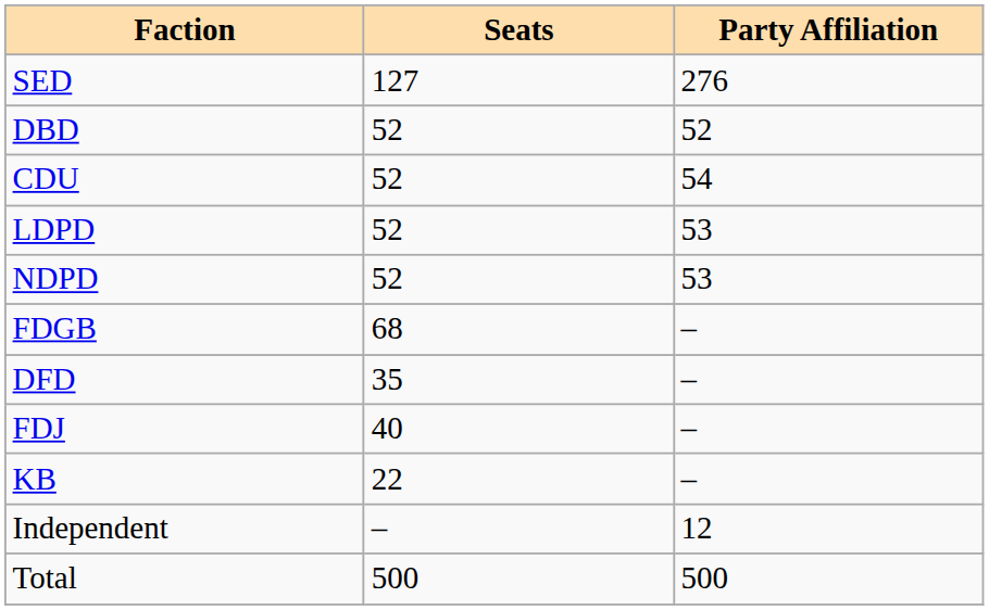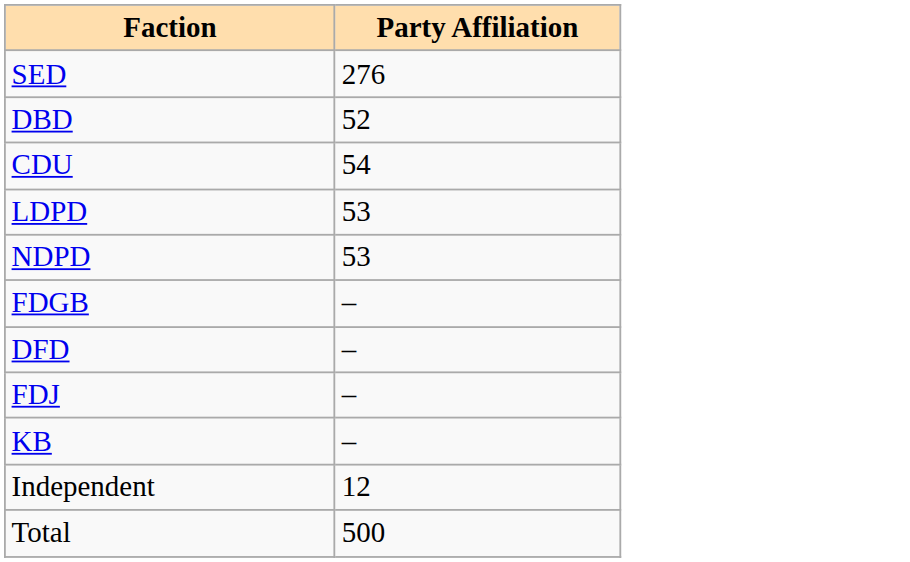 <table class="wikitable">
 <tr>
 <th style="width:175px; background:#FFDEAD;">Faction</th>
-<th style="width:150px; background:#FFDEAD;">Seats</th>
 <th style="width:150px; background:#FFDEAD;">Party Affiliation</th>
 </tr>
 <tr>
 <td><a href='#'>SED</a></td>
-<td>127</td>
 <td>276</td>
 </tr>
 <tr>
 <td><a href='#'>DBD</a></td>
 <td>52</td>
-<td>52</td>
 </tr>
 <tr>
 <td><a href='#'>CDU</a></td>
-<td>52</td>
 <td>54</td>
 </tr>
 <tr>
 <td><a href='#'>LDPD</a></td>
-<td>52</td>
 <td>53</td>
 </tr>
 <tr>
 <td><a href='#'>NDPD</a></td>
-<td>52</td>
 <td>53</td>
 </tr>
 <tr>
 <td><a href='#'>FDGB</a></td>
-<td>68</td>
 <td>–</td>
 </tr>
 <tr>
 <td><a href='#'>DFD</a></td>
-<td>35</td>
 <td>–</td>
 </tr>
 <tr>
 <td><a href='#'>FDJ</a></td>
-<td>40</td>
 <td>–</td>
 </tr>
 <tr>
 <td><a href='#'>KB</a></td>
-<td>22</td>
 <td>–</td>
 </tr>
 <tr>
 <td>Independent</td>
-<td>–</td>
 <td>12</td>
 </tr>
 <tr>
 <td>Total</td>
 <td>500</td>
-<td>500</td>
 </tr>
 </table>
